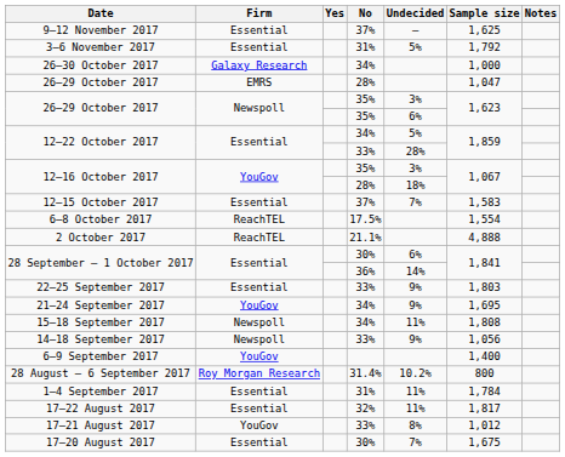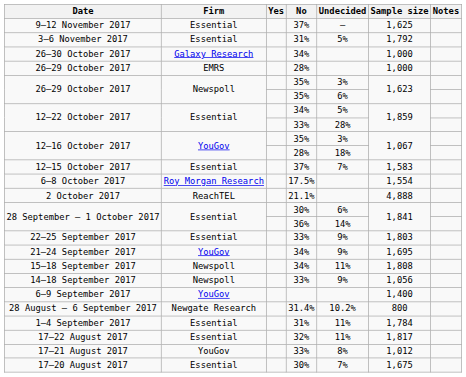 <table class="wikitable small" style="font-size:95%; text-align:center">
 <tr>
 <th>Date</th>
 <th>Firm</th>
 <th>Yes</th>
 <th>No</th>
 <th>Undecided</th>
 <th>Sample size</th>
 <th>Notes</th>
 </tr>
 <tr>
 <td>9–12 November 2017</td>
 <td>Essential</td>
 <td></td>
 <td>37%</td>
 <td>–</td>
 <td>1,625</td>
 <td></td>
 </tr>
 <tr>
 <td>3–6 November 2017</td>
 <td>Essential</td>
 <td></td>
 <td>31%</td>
 <td>5%</td>
 <td>1,792</td>
 <td></td>
 </tr>
 <tr>
 <td>26–30 October 2017</td>
 <td><a href='#'>Galaxy Research</a></td>
 <td></td>
 <td>34%</td>
 <td></td>
 <td>1,000</td>
 <td></td>
 </tr>
 <tr>
 <td>26–29 October 2017</td>
 <td>EMRS</td>
 <td></td>
 <td>28%</td>
 <td></td>
-<td>1,047</td>
+<td>1,000</td>
 <td></td>
 </tr>
 <tr>
 <td rowspan=2>26–29 October 2017</td>
 <td rowspan=2>Newspoll</td>
 <td></td>
 <td>35%</td>
 <td>3%</td>
 <td rowspan=2>1,623</td>
 <td></td>
 </tr>
 <tr>
 <td></td>
 <td>35%</td>
 <td>6%</td>
 <td></td>
 </tr>
 <tr>
 <td rowspan=2>12–22 October 2017</td>
 <td rowspan=2>Essential</td>
 <td></td>
 <td>34%</td>
 <td>5%</td>
 <td rowspan=2>1,859</td>
 <td></td>
 </tr>
 <tr>
 <td></td>
 <td>33%</td>
 <td>28%</td>
 <td></td>
 </tr>
 <tr>
 <td rowspan=2>12–16 October 2017</td>
 <td rowspan=2><a href='#'>YouGov</a></td>
 <td></td>
 <td>35%</td>
 <td>3%</td>
 <td rowspan=2>1,067</td>
 <td></td>
 </tr>
 <tr>
 <td></td>
 <td>28%</td>
 <td>18%</td>
 <td></td>
 </tr>
 <tr>
 <td>12–15 October 2017</td>
 <td>Essential</td>
 <td></td>
 <td>37%</td>
 <td>7%</td>
 <td>1,583</td>
 <td></td>
 </tr>
 <tr>
 <td>6–8 October 2017</td>
-<td>ReachTEL</td>
+<td><a href='#'>Roy Morgan Research</a></td>
 <td></td>
 <td>17.5%</td>
 <td></td>
 <td>1,554</td>
 <td></td>
 </tr>
 <tr>
 <td>2 October 2017</td>
 <td>ReachTEL</td>
 <td></td>
 <td>21.1%</td>
 <td></td>
 <td>4,888</td>
 <td></td>
 </tr>
 <tr>
 <td rowspan=2>28 September – 1 October 2017</td>
 <td rowspan=2>Essential</td>
 <td></td>
 <td>30%</td>
 <td>6%</td>
 <td rowspan=2>1,841</td>
 <td></td>
 </tr>
 <tr>
 <td></td>
 <td>36%</td>
 <td>14%</td>
 <td></td>
 </tr>
 <tr>
 <td>22–25 September 2017</td>
 <td>Essential</td>
 <td></td>
 <td>33%</td>
 <td>9%</td>
 <td>1,803</td>
 <td></td>
 </tr>
 <tr>
 <td>21–24 September 2017</td>
 <td><a href='#'>YouGov</a></td>
 <td></td>
 <td>34%</td>
 <td>9%</td>
 <td>1,695</td>
 <td></td>
 </tr>
 <tr>
 <td>15–18 September 2017</td>
 <td>Newspoll</td>
 <td></td>
 <td>34%</td>
 <td>11%</td>
 <td>1,808</td>
 <td></td>
 </tr>
 <tr>
 <td>14–18 September 2017</td>
 <td>Newspoll</td>
 <td></td>
 <td>33%</td>
 <td>9%</td>
 <td>1,056</td>
 <td></td>
 </tr>
 <tr>
 <td>6–9 September 2017</td>
 <td><a href='#'>YouGov</a></td>
 <td></td>
 <td></td>
 <td></td>
 <td>1,400</td>
 <td></td>
 </tr>
 <tr>
 <td>28 August – 6 September 2017</td>
-<td><a href='#'>Roy Morgan Research</a></td>
+<td>Newgate Research</td>
 <td></td>
 <td>31.4%</td>
 <td>10.2%</td>
 <td>800</td>
 <td></td>
 </tr>
 <tr>
 <td>1–4 September 2017</td>
 <td>Essential</td>
 <td></td>
 <td>31%</td>
 <td>11%</td>
 <td>1,784</td>
 <td></td>
 </tr>
 <tr>
 <td>17–22 August 2017</td>
 <td>Essential</td>
 <td></td>
 <td>32%</td>
 <td>11%</td>
 <td>1,817</td>
 <td></td>
 </tr>
 <tr>
 <td>17–21 August 2017</td>
 <td>YouGov</td>
 <td></td>
 <td>33%</td>
 <td>8%</td>
 <td>1,012</td>
 <td></td>
 </tr>
 <tr>
 <td>17–20 August 2017</td>
 <td>Essential</td>
 <td></td>
 <td>30%</td>
 <td>7%</td>
 <td>1,675</td>
 <td></td>
 </tr>
 </table>
